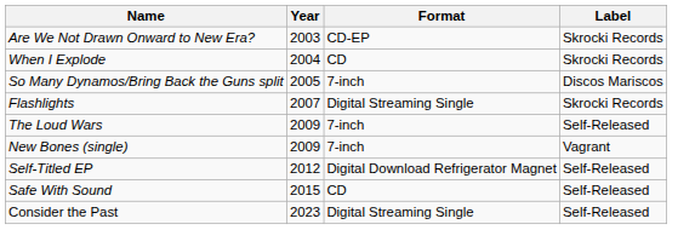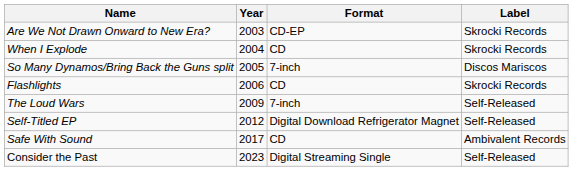 <table class="wikitable">
 <tr>
 <th>Name</th>
 <th>Year</th>
 <th>Format</th>
 <th>Label</th>
 </tr>
 <tr>
 <td><em>Are We Not Drawn Onward to New Era?</em></td>
 <td>2003</td>
 <td>CD-EP</td>
 <td>Skrocki Records</td>
 </tr>
 <tr>
 <td><em>When I Explode</em></td>
 <td>2004</td>
 <td>CD</td>
 <td>Skrocki Records</td>
 </tr>
 <tr>
 <td><em>So Many Dynamos/Bring Back the Guns split</em></td>
 <td>2005</td>
 <td>7-inch</td>
 <td>Discos Mariscos</td>
 </tr>
 <tr>
 <td><em>Flashlights</em></td>
-<td>2007</td>
-<td>Digital Streaming Single</td>
+<td>2006</td>
+<td>CD</td>
 <td>Skrocki Records</td>
 </tr>
 <tr>
 <td><em>The Loud Wars</em></td>
 <td>2009</td>
 <td>7-inch</td>
 <td>Self-Released</td>
 </tr>
 <tr>
-<td><em>New Bones (single)</em></td>
-<td>2009</td>
-<td>7-inch</td>
-<td>Vagrant</td>
-</tr>
-<tr>
 <td><em>Self-Titled EP</em></td>
 <td>2012</td>
 <td>Digital Download Refrigerator Magnet</td>
 <td>Self-Released</td>
 </tr>
 <tr>
 <td><em>Safe With Sound</em></td>
-<td>2015</td>
+<td>2017</td>
 <td>CD</td>
-<td>Self-Released</td>
+<td>Ambivalent Records</td>
 </tr>
 <tr>
 <td>Consider the Past</td>
 <td>2023</td>
 <td>Digital Streaming Single</td>
 <td>Self-Released</td>
 </tr>
 </table>
